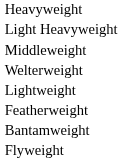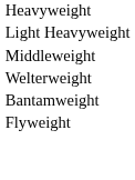 <table>
 <tr>
 <td>Heavyweight</td>
 <td></td>
 <td></td>
 <td></td>
 <td></td>
 </tr>
 <tr>
 <td>Light Heavyweight</td>
 <td></td>
 <td></td>
 <td></td>
 <td></td>
 </tr>
 <tr>
 <td>Middleweight</td>
 <td></td>
 <td></td>
 <td></td>
 <td></td>
 </tr>
 <tr>
 <td>Welterweight</td>
 <td></td>
 <td></td>
 <td></td>
 <td></td>
 </tr>
 <tr>
-<td>Lightweight</td>
-<td></td>
-<td></td>
-<td></td>
-<td></td>
-</tr>
-<tr>
-<td>Featherweight</td>
-<td></td>
-<td></td>
-<td></td>
-<td></td>
-</tr>
-<tr>
 <td>Bantamweight</td>
 <td></td>
 <td></td>
 <td></td>
 <td></td>
 </tr>
 <tr>
 <td>Flyweight</td>
 <td></td>
 <td></td>
 <td></td>
 <td></td>
 </tr>
 </table>
